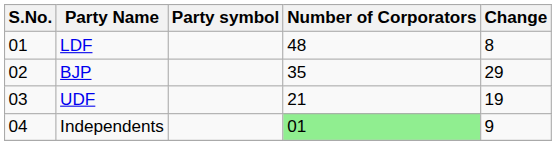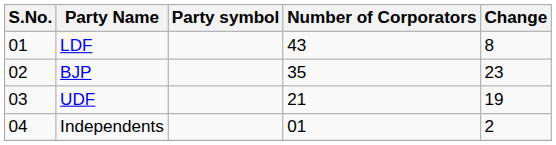 <table class="sortable wikitable">
 <tr>
 <th>S.No.</th>
 <th>Party Name</th>
 <th>Party symbol</th>
 <th>Number of Corporators</th>
 <th>Change</th>
 </tr>
 <tr>
 <td>01</td>
 <td><a href='#'>LDF</a></td>
 <td></td>
-<td>48</td>
+<td>43</td>
 <td> 8</td>
 </tr>
 <tr>
 <td>02</td>
 <td><a href='#'>BJP</a></td>
 <td></td>
 <td>35</td>
-<td> 29</td>
+<td> 23</td>
 </tr>
 <tr>
 <td>03</td>
 <td><a href='#'>UDF</a></td>
 <td></td>
 <td>21</td>
 <td> 19</td>
 </tr>
 <tr>
 <td>04</td>
 <td>Independents</td>
 <td></td>
-<td style="background: lightgreen;">01</td>
-<td> 9</td>
+<td>01</td>
+<td> 2</td>
 </tr>
 <tr>
 </tr>
 </table>
